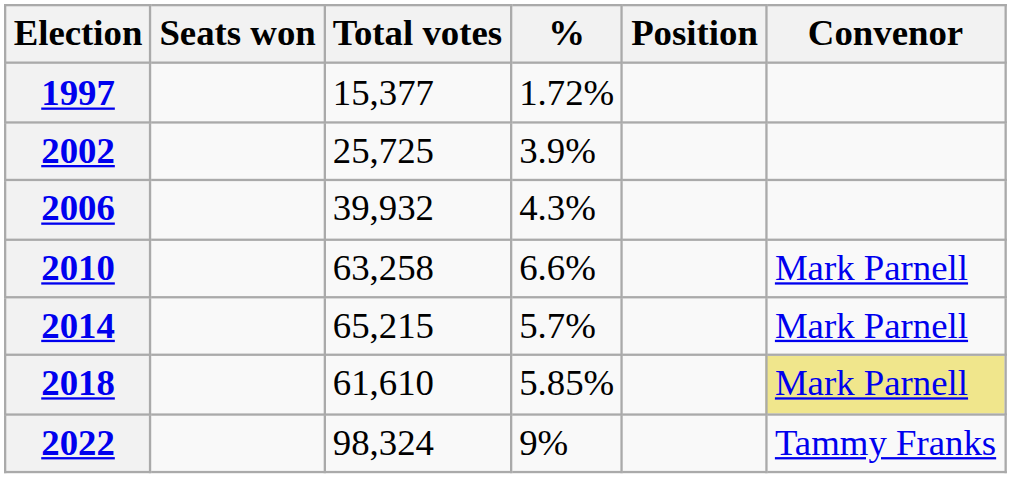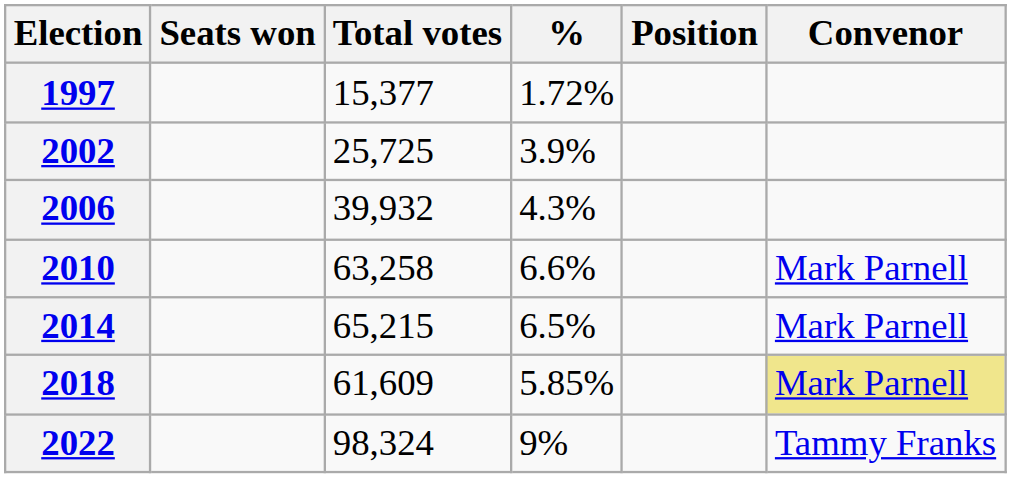 <table class="wikitable sortable">
 <tr>
 <th>Election</th>
 <th>Seats won</th>
 <th>Total votes</th>
 <th>%</th>
 <th>Position</th>
 <th>Convenor</th>
 </tr>
 <tr>
 <th><a href='#'>1997</a></th>
 <td></td>
 <td>15,377</td>
 <td>1.72%</td>
 <td></td>
 <td></td>
 </tr>
 <tr>
 <th><a href='#'>2002</a></th>
 <td></td>
 <td>25,725</td>
 <td>3.9%</td>
 <td></td>
 <td></td>
 </tr>
 <tr>
 <th><a href='#'>2006</a></th>
 <td></td>
 <td>39,932</td>
 <td>4.3%</td>
 <td></td>
 <td></td>
 </tr>
 <tr>
 <th><a href='#'>2010</a></th>
 <td></td>
 <td>63,258</td>
 <td>6.6%</td>
 <td></td>
 <td><a href='#'>Mark Parnell</a></td>
 </tr>
 <tr>
 <th><a href='#'>2014</a></th>
 <td></td>
 <td>65,215</td>
-<td>5.7%</td>
+<td>6.5%</td>
 <td></td>
 <td><a href='#'>Mark Parnell</a></td>
 </tr>
 <tr>
 <th><a href='#'>2018</a></th>
 <td></td>
-<td>61,610</td>
+<td>61,609</td>
 <td>5.85%</td>
 <td></td>
 <td style="background: khaki;"><a href='#'>Mark Parnell</a></td>
 </tr>
 <tr>
 <th><a href='#'>2022</a></th>
 <td></td>
 <td>98,324</td>
 <td>9%</td>
 <td></td>
 <td><a href='#'>Tammy Franks</a></td>
 </tr>
 </table>
